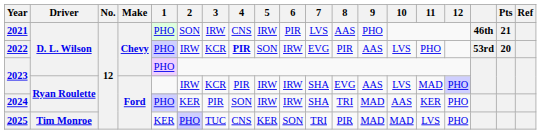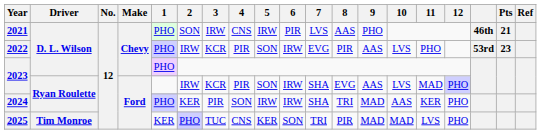 <table class="wikitable" style="text-align:center; font-size:75%">
 <tr>
 <th>Year</th>
 <th>Driver</th>
 <th>No.</th>
 <th>Make</th>
 <th>1</th>
 <th>2</th>
 <th>3</th>
 <th>4</th>
 <th>5</th>
 <th>6</th>
 <th>7</th>
 <th>8</th>
 <th>9</th>
 <th>10</th>
 <th>11</th>
 <th>12</th>
 <th></th>
 <th>Pts</th>
 <th>Ref</th>
 </tr>
 <tr>
 <th><a href='#'>2021</a></th>
 <th rowspan=3><a href='#'>D. L. Wilson</a></th>
 <th rowspan=6>12</th>
 <th rowspan=3><a href='#'>Chevy</a></th>
 <td style="background:#DFFFDF;"><a href='#'>PHO</a><br></td>
 <td><a href='#'>SON</a></td>
 <td><a href='#'>IRW</a></td>
 <td><a href='#'>CNS</a></td>
 <td><a href='#'>IRW</a></td>
 <td><a href='#'>PIR</a></td>
 <td><a href='#'>LVS</a></td>
 <td><a href='#'>AAS</a></td>
 <td><a href='#'>PHO</a></td>
 <td colspan=3></td>
 <th>46th</th>
 <th>21</th>
 <th></th>
 </tr>
 <tr>
 <th><a href='#'>2022</a></th>
 <td style="background:#CFCFFF;"><a href='#'>PHO</a><br></td>
 <td><a href='#'>IRW</a></td>
 <td><a href='#'>KCR</a></td>
-<td><strong><a href='#'>PIR</a></strong></td>
+<td><a href='#'>PIR</a></td>
 <td><a href='#'>SON</a></td>
 <td><a href='#'>IRW</a></td>
 <td><a href='#'>EVG</a></td>
 <td><a href='#'>PIR</a></td>
 <td><a href='#'>AAS</a></td>
 <td><a href='#'>LVS</a></td>
 <td><a href='#'>PHO</a></td>
 <td></td>
 <th>53rd</th>
-<th>20</th>
+<th>23</th>
 <th></th>
 </tr>
 <tr>
 <th rowspan=2><a href='#'>2023</a></th>
 <td style="background:#EFCFFF;"><a href='#'>PHO</a><br></td>
 <td colspan=11></td>
 <th rowspan=2></th>
 <th rowspan=2></th>
 <th rowspan=2></th>
 </tr>
 <tr>
 <th rowspan=2><a href='#'>Ryan Roulette</a></th>
 <th rowspan=3><a href='#'>Ford</a></th>
 <td></td>
 <td><a href='#'>IRW</a></td>
 <td><a href='#'>KCR</a></td>
 <td><a href='#'>PIR</a></td>
-<td><a href='#'>IRW</a></td>
+<td><a href='#'>SON</a></td>
 <td><a href='#'>IRW</a></td>
 <td><a href='#'>SHA</a></td>
 <td><a href='#'>EVG</a></td>
 <td><a href='#'>AAS</a></td>
 <td><a href='#'>LVS</a></td>
 <td><a href='#'>MAD</a></td>
 <td style="background:#CFCFFF;"><a href='#'>PHO</a><br></td>
 </tr>
 <tr>
 <th><a href='#'>2024</a></th>
 <td style="background:#CFCFFF;"><a href='#'>PHO</a><br></td>
 <td><a href='#'>KER</a></td>
 <td><a href='#'>PIR</a></td>
 <td><a href='#'>SON</a></td>
 <td><a href='#'>IRW</a></td>
 <td><a href='#'>IRW</a></td>
 <td><a href='#'>SHA</a></td>
 <td><a href='#'>TRI</a></td>
 <td><a href='#'>MAD</a></td>
 <td><a href='#'>AAS</a></td>
 <td><a href='#'>KER</a></td>
 <td><a href='#'>PHO</a></td>
 <th></th>
 <th></th>
 <th></th>
 </tr>
 <tr>
 <th><a href='#'>2025</a></th>
 <th><a href='#'>Tim Monroe</a></th>
 <td><a href='#'>KER</a></td>
 <td style="background:#CFCFFF;"><a href='#'>PHO</a><br></td>
 <td><a href='#'>TUC</a></td>
 <td><a href='#'>CNS</a></td>
 <td><a href='#'>KER</a></td>
 <td><a href='#'>SON</a></td>
 <td><a href='#'>TRI</a></td>
 <td><a href='#'>PIR</a></td>
 <td><a href='#'>MAD</a></td>
 <td><a href='#'>MAD</a></td>
 <td><a href='#'>LVS</a></td>
 <td><a href='#'>PHO</a></td>
 <th></th>
 <th></th>
 <th></th>
 </tr>
 </table>
